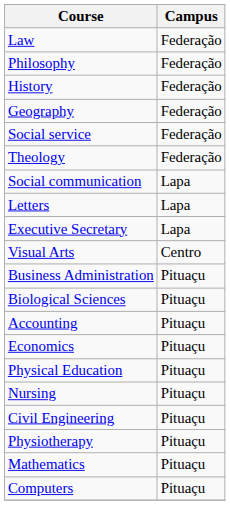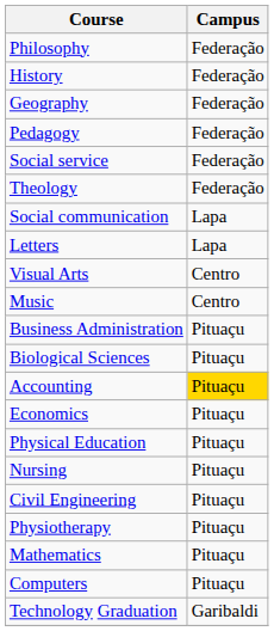 <table class="wikitable">
 <tr>
 <th>Course</th>
 <th>Campus</th>
-</tr>
-<tr>
-<td><a href='#'>Law</a></td>
-<td>Federação</td>
 </tr>
 <tr>
 <td><a href='#'>Philosophy</a></td>
 <td>Federação</td>
 </tr>
 <tr>
 <td><a href='#'>History</a></td>
 <td>Federação</td>
 </tr>
 <tr>
 <td><a href='#'>Geography</a></td>
+<td>Federação</td>
+</tr>
+<tr>
+<td><a href='#'>Pedagogy</a></td>
 <td>Federação</td>
 </tr>
 <tr>
 <td><a href='#'>Social service</a></td>
 <td>Federação</td>
 </tr>
 <tr>
 <td><a href='#'>Theology</a></td>
 <td>Federação</td>
 </tr>
 <tr>
 <td><a href='#'>Social communication</a></td>
 <td>Lapa</td>
 </tr>
 <tr>
 <td><a href='#'>Letters</a></td>
 <td>Lapa</td>
 </tr>
 <tr>
-<td><a href='#'>Executive Secretary</a></td>
-<td>Lapa</td>
+<td><a href='#'>Visual Arts</a></td>
+<td>Centro</td>
 </tr>
 <tr>
-<td><a href='#'>Visual Arts</a></td>
+<td><a href='#'>Music</a></td>
 <td>Centro</td>
 </tr>
 <tr>
 <td><a href='#'>Business Administration</a></td>
 <td>Pituaçu</td>
 </tr>
 <tr>
 <td><a href='#'>Biological Sciences</a></td>
 <td>Pituaçu</td>
 </tr>
 <tr>
 <td><a href='#'>Accounting</a></td>
-<td>Pituaçu</td>
+<td style="background: gold;">Pituaçu</td>
 </tr>
 <tr>
 <td><a href='#'>Economics</a></td>
 <td>Pituaçu</td>
 </tr>
 <tr>
 <td><a href='#'>Physical Education</a></td>
 <td>Pituaçu</td>
 </tr>
 <tr>
 <td><a href='#'>Nursing</a></td>
 <td>Pituaçu</td>
 </tr>
 <tr>
 <td><a href='#'>Civil Engineering</a></td>
 <td>Pituaçu</td>
 </tr>
 <tr>
 <td><a href='#'>Physiotherapy</a></td>
 <td>Pituaçu</td>
 </tr>
 <tr>
 <td><a href='#'>Mathematics</a></td>
 <td>Pituaçu</td>
 </tr>
 <tr>
 <td><a href='#'>Computers</a></td>
 <td>Pituaçu</td>
 </tr>
 <tr>
+<td><a href='#'>Technology</a> <a href='#'>Graduation</a></td>
+<td>Garibaldi</td>
+</tr>
+<tr>
 </tr>
 </table>
